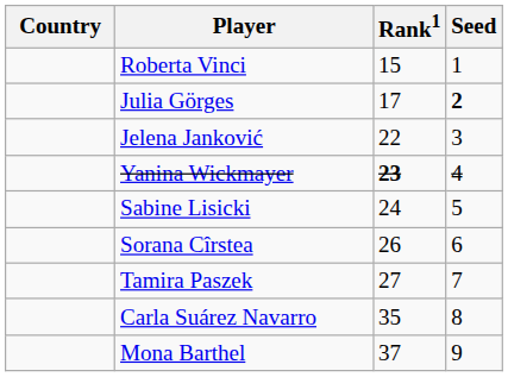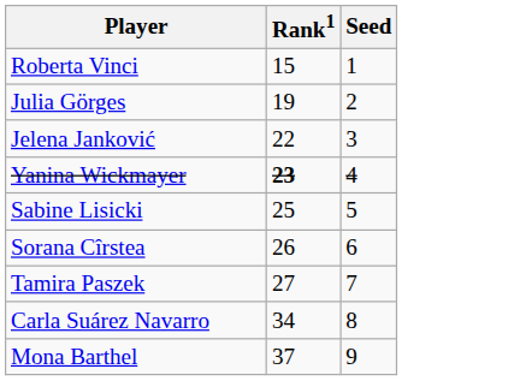 <table class="sortable wikitable">
 <tr>
-<th width="70">Country</th>
 <th width="175">Player</th>
 <th>Rank<sup>1</sup></th>
 <th>Seed</th>
 </tr>
 <tr>
-<td></td>
 <td><a href='#'>Roberta Vinci</a></td>
 <td>15</td>
 <td>1</td>
 </tr>
 <tr>
-<td></td>
 <td><a href='#'>Julia Görges</a></td>
-<td>17</td>
-<td><strong>2</strong></td>
+<td>19</td>
+<td>2</td>
 </tr>
 <tr>
-<td></td>
 <td><a href='#'>Jelena Janković</a></td>
 <td>22</td>
 <td>3</td>
 </tr>
 <tr>
-<td><s></s></td>
 <td><s><a href='#'>Yanina Wickmayer</a></s></td>
 <td><strong><s>23</s></strong></td>
 <td><s>4</s></td>
 </tr>
 <tr>
-<td></td>
 <td><a href='#'>Sabine Lisicki</a></td>
-<td>24</td>
+<td>25</td>
 <td>5</td>
 </tr>
 <tr>
-<td></td>
 <td><a href='#'>Sorana Cîrstea</a></td>
 <td>26</td>
 <td>6</td>
 </tr>
 <tr>
-<td></td>
 <td><a href='#'>Tamira Paszek</a></td>
 <td>27</td>
 <td>7</td>
 </tr>
 <tr>
-<td></td>
 <td><a href='#'>Carla Suárez Navarro</a></td>
-<td>35</td>
+<td>34</td>
 <td>8</td>
 </tr>
 <tr>
-<td></td>
 <td><a href='#'>Mona Barthel</a></td>
 <td>37</td>
 <td>9</td>
 </tr>
 </table>
